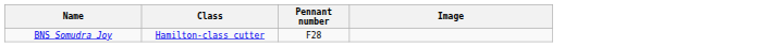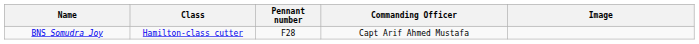 <table class="wikitable" style="text-align:center">
 <tr style="background:#cccccc">
 <th scope="col" style="width: 200px;">Name</th>
 <th scope="col" style="width: 200px;">Class</th>
 <th scope="col" style="width: 100px;">Pennant number</th>
+<th scope="col" style="width: 300px;">Commanding Officer</th>
 <th scope="col" style="width: 300px;">Image</th>
 </tr>
 <tr>
 <td><a href='#'>BNS <em>Somudra Joy</em></a></td>
 <td><a href='#'>Hamilton-class cutter</a></td>
 <td>F28</td>
+<td>Capt Arif Ahmed Mustafa</td>
 <td></td>
 </tr>
 </table>
